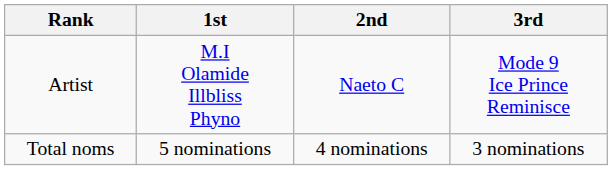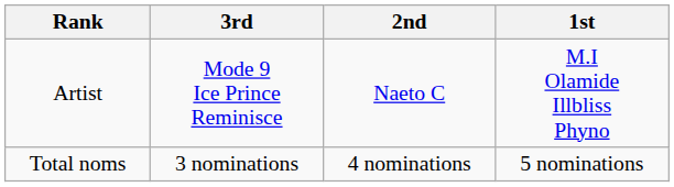 <table class="wikitable">
 <tr>
 <th style="width:100px;">Rank</th>
+<th style="width:120px;">3rd</th>
+<th style="width:120px;">2nd</th>
 <th style="width:120px;">1st</th>
-<th style="width:120px;">2nd</th>
-<th style="width:120px;">3rd</th>
 </tr>
 <tr align=center>
 <td>Artist</td>
+<td><a href='#'>Mode 9</a><br><a href='#'>Ice Prince</a><br><a href='#'>Reminisce</a></td>
+<td><a href='#'>Naeto C</a></td>
 <td><a href='#'>M.I</a><br><a href='#'>Olamide</a><br><a href='#'>Illbliss</a><br><a href='#'>Phyno</a></td>
-<td><a href='#'>Naeto C</a></td>
-<td><a href='#'>Mode 9</a><br><a href='#'>Ice Prince</a><br><a href='#'>Reminisce</a></td>
 </tr>
 <tr align=center>
 <td>Total noms</td>
+<td>3 nominations</td>
+<td>4 nominations</td>
 <td>5 nominations</td>
-<td>4 nominations</td>
-<td>3 nominations</td>
 </tr>
 </table>
